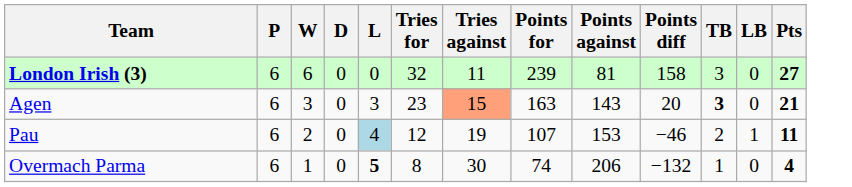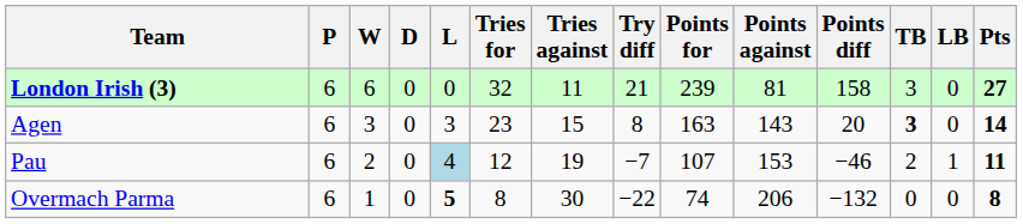 <table class="wikitable" style="text-align: center;">
 <tr>
 <th width="200">Team</th>
 <th width="20">P</th>
 <th width="20">W</th>
 <th width="20">D</th>
 <th width="20">L</th>
 <th width="20">Tries for</th>
 <th width="20">Tries against</th>
+<th width="20">Try diff</th>
 <th width="20">Points for</th>
 <th width="20">Points against</th>
 <th width="25">Points diff</th>
 <th width="20">TB</th>
 <th width="20">LB</th>
 <th width="20">Pts</th>
 </tr>
 <tr bgcolor="#ccffcc">
 <td align="left"> <strong><a href='#'>London Irish</a> (3)</strong></td>
 <td>6</td>
 <td>6</td>
 <td>0</td>
 <td>0</td>
 <td>32</td>
 <td>11</td>
+<td>21</td>
 <td>239</td>
 <td>81</td>
 <td>158</td>
 <td>3</td>
 <td>0</td>
 <td><strong>27</strong></td>
 </tr>
 <tr>
 <td align="left"> <a href='#'>Agen</a></td>
 <td>6</td>
 <td>3</td>
 <td>0</td>
 <td>3</td>
 <td>23</td>
-<td style="background: lightsalmon;">15</td>
+<td>15</td>
+<td>8</td>
 <td>163</td>
 <td>143</td>
 <td>20</td>
 <td><strong>3</strong></td>
 <td>0</td>
-<td><strong>21</strong></td>
+<td><strong>14</strong></td>
 </tr>
 <tr>
 <td align="left"> <a href='#'>Pau</a></td>
 <td>6</td>
 <td>2</td>
 <td>0</td>
 <td style="background: lightblue;">4</td>
 <td>12</td>
 <td>19</td>
+<td>−7</td>
 <td>107</td>
 <td>153</td>
 <td>−46</td>
 <td>2</td>
 <td>1</td>
 <td><strong>11</strong></td>
 </tr>
 <tr>
 <td align="left"> <a href='#'>Overmach Parma</a></td>
 <td>6</td>
 <td>1</td>
 <td>0</td>
 <td><strong>5</strong></td>
 <td>8</td>
 <td>30</td>
+<td>−22</td>
 <td>74</td>
 <td>206</td>
 <td>−132</td>
-<td>1</td>
 <td>0</td>
-<td><strong>4</strong></td>
+<td>0</td>
+<td><strong>8</strong></td>
 </tr>
 </table>
